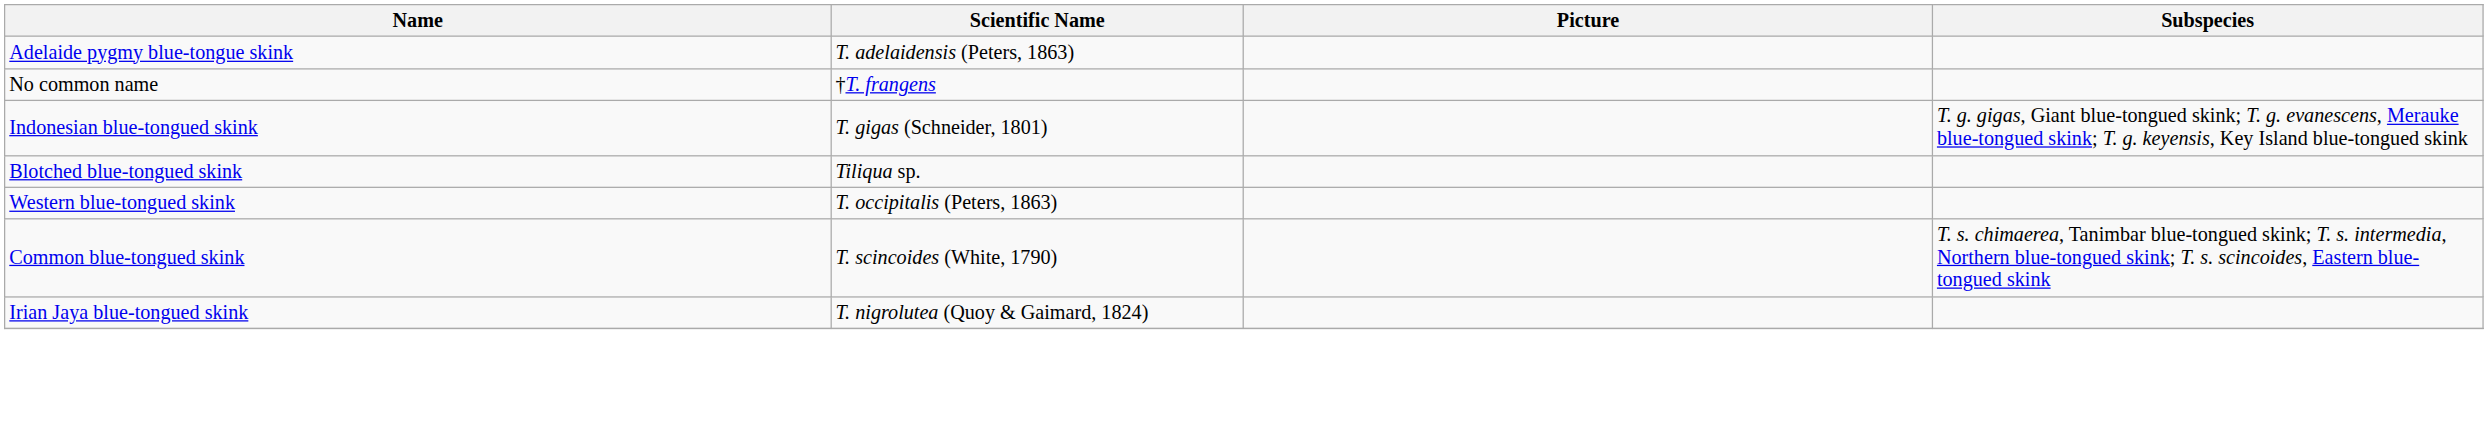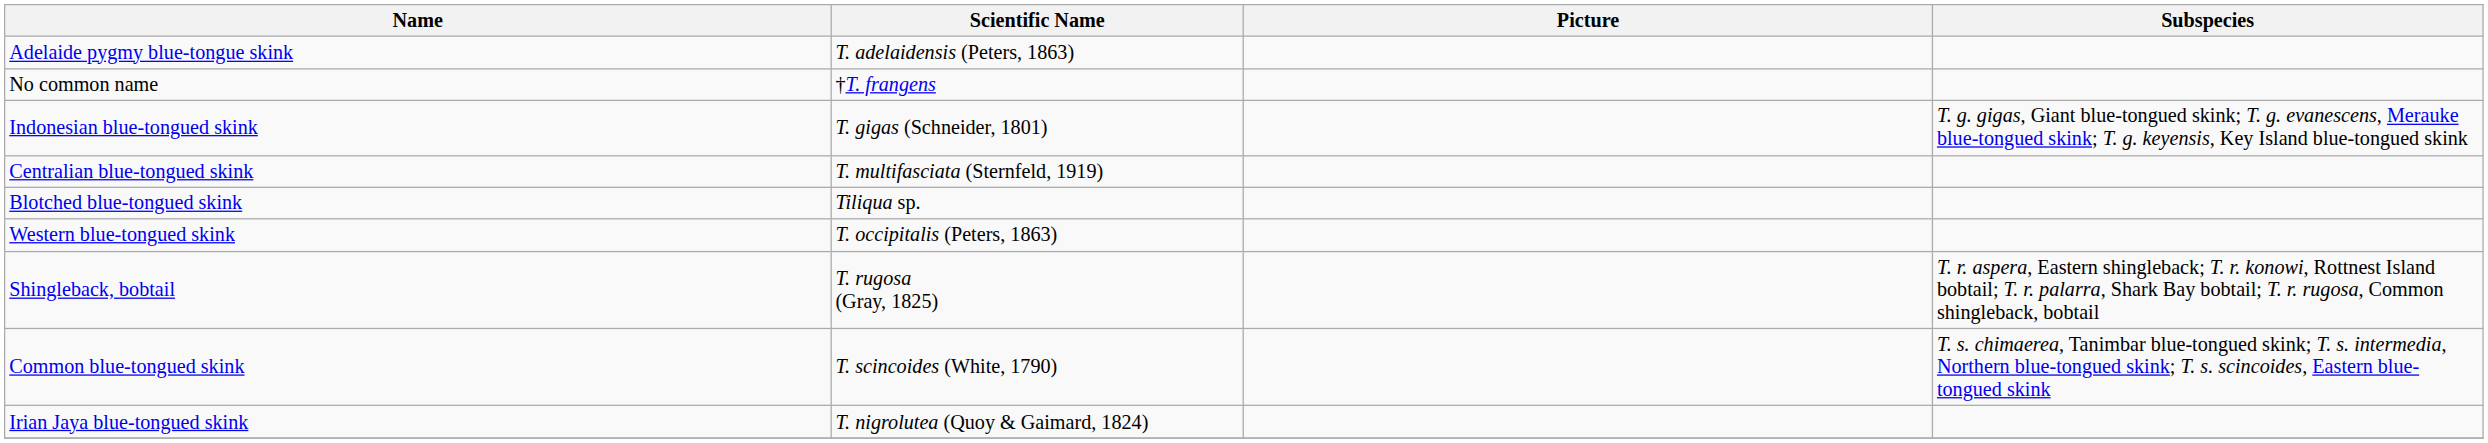 <table class="wikitable">
 <tr>
 <th style="width:30%;">Name</th>
 <th style="width:15%;">Scientific Name</th>
 <th style="width:25%;">Picture</th>
 <th style="width:20%;">Subspecies</th>
 </tr>
 <tr>
 <td><a href='#'>Adelaide pygmy blue-tongue skink</a></td>
 <td><em>T. adelaidensis</em> <span>(Peters, 1863)</span></td>
 <td></td>
 <td></td>
 </tr>
 <tr>
 <td>No common name</td>
 <td>†<a href='#'><em>T. frangens</em></a></td>
 <td></td>
 <td></td>
 </tr>
 <tr>
 <td><a href='#'>Indonesian blue-tongued skink</a></td>
 <td><em>T. gigas</em> <span>(Schneider, 1801)</span></td>
 <td></td>
 <td><em>T. g. gigas</em>, Giant blue-tongued skink; <em>T. g. evanescens</em>, <a href='#'>Merauke blue-tongued skink</a>; <em>T. g. keyensis</em>, Key Island blue-tongued skink</td>
 </tr>
 <tr>
+<td><a href='#'>Centralian blue-tongued skink</a></td>
+<td><em>T. multifasciata</em> <span>(Sternfeld, 1919)</span></td>
+<td></td>
+<td></td>
+</tr>
+<tr>
 <td><a href='#'>Blotched blue-tongued skink</a></td>
 <td><em>Tiliqua</em> sp.</td>
 <td></td>
 <td></td>
 </tr>
 <tr>
 <td><a href='#'>Western blue-tongued skink</a></td>
 <td><em>T. occipitalis</em> <span>(Peters, 1863)</span></td>
 <td></td>
 <td></td>
+</tr>
+<tr>
+<td><a href='#'>Shingleback, bobtail</a></td>
+<td><em>T. rugosa</em><br><span>(Gray, 1825)</span></td>
+<td></td>
+<td><em>T. r. aspera</em>, Eastern shingleback; <em>T. r. konowi</em>, Rottnest Island bobtail; <em>T. r. palarra</em>, Shark Bay bobtail; <em>T. r. rugosa</em>, Common shingleback, bobtail</td>
 </tr>
 <tr>
 <td><a href='#'>Common blue-tongued skink</a></td>
 <td><em>T. scincoides</em> <span>(White, 1790)</span></td>
 <td></td>
 <td><em>T. s. chimaerea</em>, Tanimbar blue-tongued skink; <em>T. s. intermedia</em>, <a href='#'>Northern blue-tongued skink</a>; <em>T. s. scincoides</em>, <a href='#'>Eastern blue-tongued skink</a></td>
 </tr>
 <tr>
 <td><a href='#'>Irian Jaya blue-tongued skink</a></td>
 <td><em>T. nigrolutea</em> <span>(Quoy & Gaimard, 1824)</span></td>
 <td></td>
 <td></td>
 </tr>
 <tr>
 </tr>
 </table>
